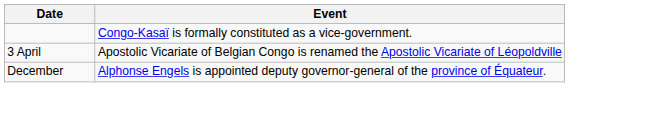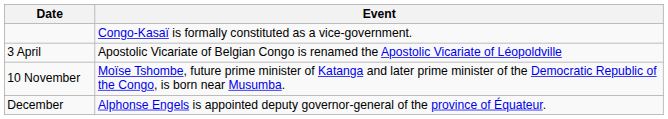 <table class=wikitable>
 <tr>
 <th style="width:7em">Date</th>
 <th>Event</th>
 </tr>
 <tr>
 <td></td>
 <td><a href='#'>Congo-Kasaï</a> is formally constituted as a vice-government.</td>
 </tr>
 <tr>
 <td>3 April</td>
 <td>Apostolic Vicariate of Belgian Congo is renamed the <a href='#'>Apostolic Vicariate of Léopoldville</a></td>
 </tr>
 <tr>
+<td>10 November</td>
+<td><a href='#'>Moïse Tshombe</a>, future prime minister of <a href='#'>Katanga</a> and later prime minister of the <a href='#'>Democratic Republic of the Congo</a>, is born near <a href='#'>Musumba</a>.</td>
+</tr>
+<tr>
 <td>December</td>
 <td><a href='#'>Alphonse Engels</a> is appointed deputy governor-general of the <a href='#'>province of Équateur</a>.</td>
 </tr>
 </table>
